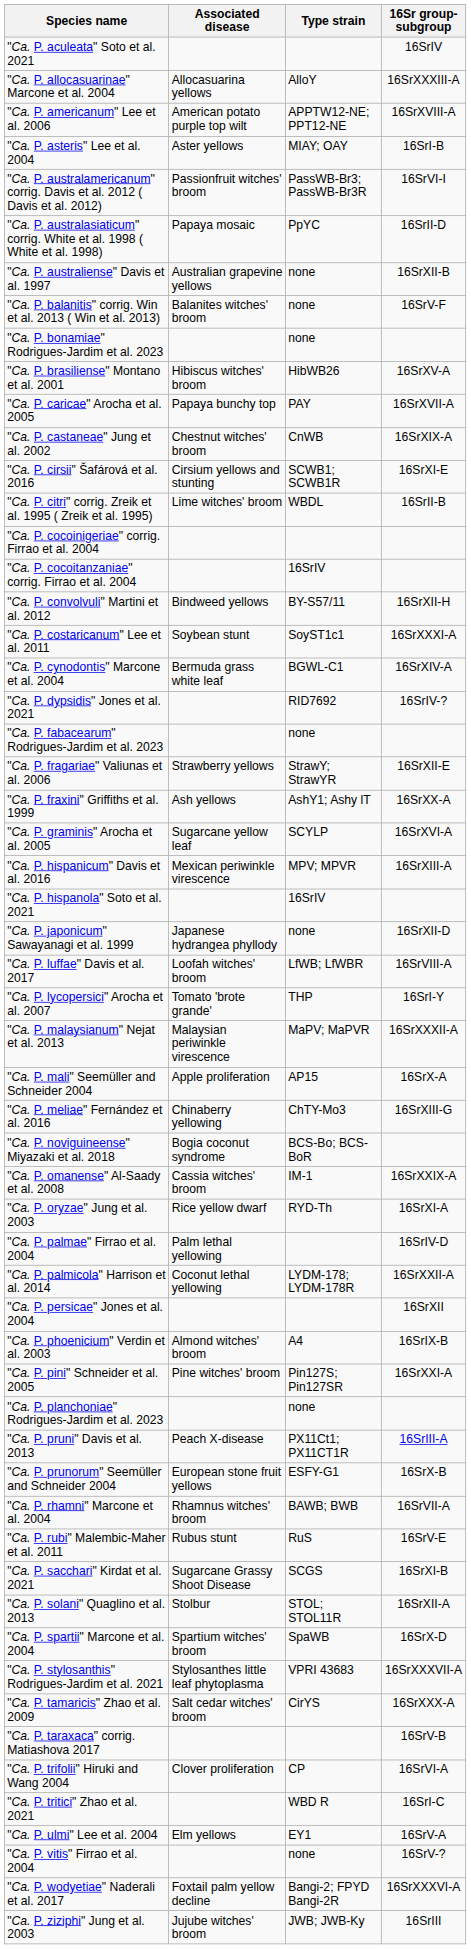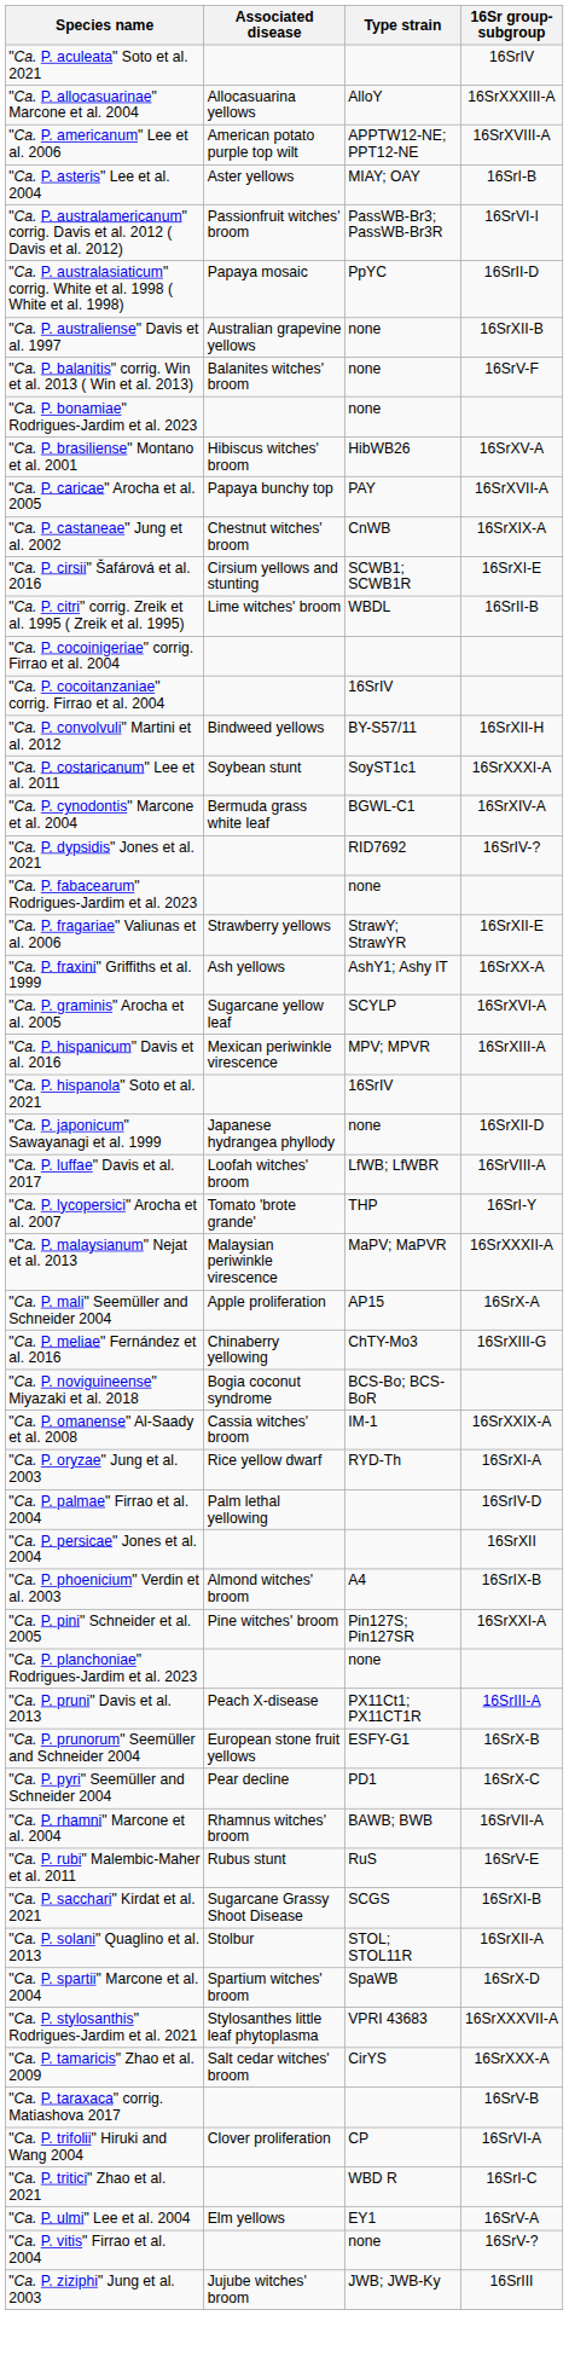 <table class="wikitable sortable">
 <tr>
 <th scope="col" style="width: 21em;">Species name</th>
 <th scope="col" style="width: 15em;">Associated disease</th>
 <th scope="col" style="width: 12em;">Type strain</th>
 <th scope="col" style="width: 8em; text-align: center;">16Sr group-subgroup</th>
 </tr>
 <tr style="vertical-align: top;">
 <td>"<em>Ca.</em> <a href='#'>P. aculeata</a>" Soto et al. 2021</td>
 <td></td>
 <td></td>
 <td style="text-align: center;">16SrIV</td>
 </tr>
 <tr style="vertical-align: top;">
 <td>"<em>Ca.</em> <a href='#'>P. allocasuarinae</a>" Marcone et al. 2004</td>
 <td>Allocasuarina yellows</td>
 <td>AlloY</td>
 <td style="text-align: center;">16SrXXXIII-A</td>
 </tr>
 <tr style="vertical-align: top;">
 <td>"<em>Ca.</em> <a href='#'>P. americanum</a>" Lee et al. 2006</td>
 <td>American potato purple top wilt</td>
 <td>APPTW12-NE; PPT12-NE</td>
 <td style="text-align: center;">16SrXVIII-A</td>
 </tr>
 <tr style="vertical-align: top;">
 <td>"<em>Ca.</em> <a href='#'>P. asteris</a>" Lee et al. 2004</td>
 <td>Aster yellows</td>
 <td>MIAY; OAY</td>
 <td style="text-align: center;">16SrI-B</td>
 </tr>
 <tr style="vertical-align: top;">
 <td>"<em>Ca.</em> <a href='#'>P. australamericanum</a>" corrig. Davis et al. 2012 ( Davis et al. 2012)</td>
 <td>Passionfruit witches' broom</td>
 <td>PassWB-Br3; PassWB-Br3R</td>
 <td style="text-align: center;">16SrVI-I</td>
 </tr>
 <tr style="vertical-align: top;">
 <td>"<em>Ca.</em> <a href='#'>P. australasiaticum</a>" corrig. White et al. 1998 ( White et al. 1998)</td>
 <td>Papaya mosaic</td>
 <td>PpYC</td>
 <td style="text-align: center;">16SrII-D</td>
 </tr>
 <tr style="vertical-align: top;">
 <td>"<em>Ca.</em> <a href='#'>P. australiense</a>" Davis et al. 1997</td>
 <td>Australian grapevine yellows</td>
 <td>none</td>
 <td style="text-align: center;">16SrXII-B</td>
 </tr>
 <tr style="vertical-align: top;">
 <td>"<em>Ca.</em> <a href='#'>P. balanitis</a>" corrig. Win et al. 2013 ( Win et al. 2013)</td>
 <td>Balanites witches' broom</td>
 <td>none</td>
 <td style="text-align: center;">16SrV-F</td>
 </tr>
 <tr style="vertical-align: top;">
 <td>"<em>Ca.</em> <a href='#'>P. bonamiae</a>" Rodrigues-Jardim et al. 2023</td>
 <td></td>
 <td>none</td>
 <td style="text-align: center;"></td>
 </tr>
 <tr style="vertical-align: top;">
 <td>"<em>Ca.</em> <a href='#'>P. brasiliense</a>" Montano et al. 2001</td>
 <td>Hibiscus witches' broom</td>
 <td>HibWB26</td>
 <td style="text-align: center;">16SrXV-A</td>
 </tr>
 <tr style="vertical-align: top;">
 <td>"<em>Ca.</em> <a href='#'>P. caricae</a>" Arocha et al. 2005</td>
 <td>Papaya bunchy top</td>
 <td>PAY</td>
 <td style="text-align: center;">16SrXVII-A</td>
 </tr>
 <tr style="vertical-align: top;">
 <td>"<em>Ca.</em> <a href='#'>P. castaneae</a>" Jung et al. 2002</td>
 <td>Chestnut witches' broom</td>
 <td>CnWB</td>
 <td style="text-align: center;">16SrXIX-A</td>
 </tr>
 <tr style="vertical-align: top;">
 <td>"<em>Ca.</em> <a href='#'>P. cirsii</a>" Šafárová et al. 2016</td>
 <td>Cirsium yellows and stunting</td>
 <td>SCWB1; SCWB1R</td>
 <td style="text-align: center;">16SrXI-E</td>
 </tr>
 <tr style="vertical-align: top;">
 <td>"<em>Ca.</em> <a href='#'>P. citri</a>" corrig. Zreik et al. 1995 ( Zreik et al. 1995)</td>
 <td>Lime witches' broom</td>
 <td>WBDL</td>
 <td style="text-align: center;">16SrII-B</td>
 </tr>
 <tr style="vertical-align: top;">
 <td>"<em>Ca.</em> <a href='#'>P. cocoinigeriae</a>" corrig. Firrao et al. 2004</td>
 <td></td>
 <td></td>
 <td style="text-align: center;"></td>
 </tr>
 <tr style="vertical-align: top;">
 <td>"<em>Ca.</em> <a href='#'>P. cocoitanzaniae</a>" corrig. Firrao et al. 2004</td>
 <td></td>
 <td>16SrIV</td>
 <td style="text-align: center;"></td>
 </tr>
 <tr style="vertical-align: top;">
 <td>"<em>Ca.</em> <a href='#'>P. convolvuli</a>" Martini et al. 2012</td>
 <td>Bindweed yellows</td>
 <td>BY-S57/11</td>
 <td style="text-align: center;">16SrXII-H</td>
 </tr>
 <tr style="vertical-align: top;">
 <td>"<em>Ca.</em> <a href='#'>P. costaricanum</a>" Lee et al. 2011</td>
 <td>Soybean stunt</td>
 <td>SoyST1c1</td>
 <td style="text-align: center;">16SrXXXI-A</td>
 </tr>
 <tr style="vertical-align: top;">
 <td>"<em>Ca.</em> <a href='#'>P. cynodontis</a>" Marcone et al. 2004</td>
 <td>Bermuda grass white leaf</td>
 <td>BGWL-C1</td>
 <td style="text-align: center;">16SrXIV-A</td>
 </tr>
 <tr style="vertical-align: top;">
 <td>"<em>Ca.</em> <a href='#'>P. dypsidis</a>" Jones et al. 2021</td>
 <td></td>
 <td>RID7692</td>
 <td style="text-align: center;">16SrIV-?</td>
 </tr>
 <tr style="vertical-align: top;">
 <td>"<em>Ca.</em> <a href='#'>P. fabacearum</a>" Rodrigues-Jardim et al. 2023</td>
 <td></td>
 <td>none</td>
 <td style="text-align: center;"></td>
 </tr>
 <tr style="vertical-align: top;">
 <td>"<em>Ca.</em> <a href='#'>P. fragariae</a>" Valiunas et al. 2006</td>
 <td>Strawberry yellows</td>
 <td>StrawY; StrawYR</td>
 <td style="text-align: center;">16SrXII-E</td>
 </tr>
 <tr style="vertical-align: top;">
 <td>"<em>Ca.</em> <a href='#'>P. fraxini</a>" Griffiths et al. 1999</td>
 <td>Ash yellows</td>
 <td>AshY1; Ashy lT</td>
 <td style="text-align: center;">16SrXX-A</td>
 </tr>
 <tr style="vertical-align: top;">
 <td>"<em>Ca.</em> <a href='#'>P. graminis</a>" Arocha et al. 2005</td>
 <td>Sugarcane yellow leaf</td>
 <td>SCYLP</td>
 <td style="text-align: center;">16SrXVI-A</td>
 </tr>
 <tr style="vertical-align: top;">
 <td>"<em>Ca.</em> <a href='#'>P. hispanicum</a>" Davis et al. 2016</td>
 <td>Mexican periwinkle virescence</td>
 <td>MPV; MPVR</td>
 <td style="text-align: center;">16SrXIII-A</td>
 </tr>
 <tr style="vertical-align: top;">
 <td>"<em>Ca.</em> <a href='#'>P. hispanola</a>" Soto et al. 2021</td>
 <td></td>
 <td>16SrIV</td>
 <td style="text-align: center;"></td>
 </tr>
 <tr style="vertical-align: top;">
 <td>"<em>Ca.</em> <a href='#'>P. japonicum</a>" Sawayanagi et al. 1999</td>
 <td>Japanese hydrangea phyllody</td>
 <td>none</td>
 <td style="text-align: center;">16SrXII-D</td>
 </tr>
 <tr style="vertical-align: top;">
 <td>"<em>Ca.</em> <a href='#'>P. luffae</a>" Davis et al. 2017</td>
 <td>Loofah witches' broom</td>
 <td>LfWB; LfWBR</td>
 <td style="text-align: center;">16SrVIII-A</td>
 </tr>
 <tr style="vertical-align: top;">
 <td>"<em>Ca.</em> <a href='#'>P. lycopersici</a>" Arocha et al. 2007</td>
 <td>Tomato 'brote grande'</td>
 <td>THP</td>
 <td style="text-align: center;">16SrI-Y</td>
 </tr>
 <tr style="vertical-align: top;">
 <td>"<em>Ca.</em> <a href='#'>P. malaysianum</a>" Nejat et al. 2013</td>
 <td>Malaysian periwinkle virescence</td>
 <td>MaPV; MaPVR</td>
 <td style="text-align: center;">16SrXXXII-A</td>
 </tr>
 <tr style="vertical-align: top;">
 <td>"<em>Ca.</em> <a href='#'>P. mali</a>" Seemüller and Schneider 2004</td>
 <td>Apple proliferation</td>
 <td>AP15</td>
 <td style="text-align: center;">16SrX-A</td>
 </tr>
 <tr style="vertical-align: top;">
 <td>"<em>Ca.</em> <a href='#'>P. meliae</a>" Fernández et al. 2016</td>
 <td>Chinaberry yellowing</td>
 <td>ChTY-Mo3</td>
 <td style="text-align: center;">16SrXIII-G</td>
 </tr>
 <tr style="vertical-align: top;">
 <td>"<em>Ca.</em> <a href='#'>P. noviguineense</a>" Miyazaki et al. 2018</td>
 <td>Bogia coconut syndrome</td>
 <td>BCS-Bo; BCS-BoR</td>
 <td style="text-align: center;"></td>
 </tr>
 <tr style="vertical-align: top;">
 <td>"<em>Ca.</em> <a href='#'>P. omanense</a>" Al-Saady et al. 2008</td>
 <td>Cassia witches' broom</td>
 <td>IM-1</td>
 <td style="text-align: center;">16SrXXIX-A</td>
 </tr>
 <tr style="vertical-align: top;">
 <td>"<em>Ca.</em> <a href='#'>P. oryzae</a>" Jung et al. 2003</td>
 <td>Rice yellow dwarf</td>
 <td>RYD-Th</td>
 <td style="text-align: center;">16SrXI-A</td>
 </tr>
 <tr style="vertical-align: top;">
 <td>"<em>Ca.</em> <a href='#'>P. palmae</a>" Firrao et al. 2004</td>
 <td>Palm lethal yellowing</td>
 <td></td>
 <td style="text-align: center;">16SrIV-D</td>
 </tr>
 <tr style="vertical-align: top;">
-<td>"<em>Ca.</em> <a href='#'>P. palmicola</a>" Harrison et al. 2014</td>
-<td>Coconut lethal yellowing</td>
-<td>LYDM-178; LYDM-178R</td>
-<td style="text-align: center;">16SrXXII-A</td>
-</tr>
-<tr style="vertical-align: top;">
 <td>"<em>Ca.</em> <a href='#'>P. persicae</a>" Jones et al. 2004</td>
 <td></td>
 <td></td>
 <td style="text-align: center;">16SrXII</td>
 </tr>
 <tr style="vertical-align: top;">
 <td>"<em>Ca.</em> <a href='#'>P. phoenicium</a>" Verdin et al. 2003</td>
 <td>Almond witches' broom</td>
 <td>A4</td>
 <td style="text-align: center;">16SrIX-B</td>
 </tr>
 <tr style="vertical-align: top;">
 <td>"<em>Ca.</em> <a href='#'>P. pini</a>" Schneider et al. 2005</td>
 <td>Pine witches' broom</td>
 <td>Pin127S; Pin127SR</td>
 <td style="text-align: center;">16SrXXI-A</td>
 </tr>
 <tr style="vertical-align: top;">
 <td>"<em>Ca.</em> <a href='#'>P. planchoniae</a>" Rodrigues-Jardim et al. 2023</td>
 <td></td>
 <td>none</td>
 <td style="text-align: center;"></td>
 </tr>
 <tr style="vertical-align: top;">
 <td>"<em>Ca.</em> <a href='#'>P. pruni</a>" Davis et al. 2013</td>
 <td>Peach X-disease</td>
 <td>PX11Ct1; PX11CT1R</td>
 <td style="text-align: center;"><a href='#'>16SrIII-A</a></td>
 </tr>
 <tr style="vertical-align: top;">
 <td>"<em>Ca.</em> <a href='#'>P. prunorum</a>" Seemüller and Schneider 2004</td>
 <td>European stone fruit yellows</td>
 <td>ESFY-G1</td>
 <td style="text-align: center;">16SrX-B</td>
+</tr>
+<tr style="vertical-align: top;">
+<td>"<em>Ca.</em> <a href='#'>P. pyri</a>" Seemüller and Schneider 2004</td>
+<td>Pear decline</td>
+<td>PD1</td>
+<td style="text-align: center;">16SrX-C</td>
 </tr>
 <tr style="vertical-align: top;">
 <td>"<em>Ca.</em> <a href='#'>P. rhamni</a>" Marcone et al. 2004</td>
 <td>Rhamnus witches' broom</td>
 <td>BAWB; BWB</td>
 <td style="text-align: center;">16SrVII-A</td>
 </tr>
 <tr style="vertical-align: top;">
 <td>"<em>Ca.</em> <a href='#'>P. rubi</a>" Malembic-Maher et al. 2011</td>
 <td>Rubus stunt</td>
 <td>RuS</td>
 <td style="text-align: center;">16SrV-E</td>
 </tr>
 <tr style="vertical-align: top;">
 <td>"<em>Ca.</em> <a href='#'>P. sacchari</a>" Kirdat et al. 2021</td>
 <td>Sugarcane Grassy Shoot Disease</td>
 <td>SCGS</td>
 <td style="text-align: center;">16SrXI-B</td>
 </tr>
 <tr style="vertical-align: top;">
 <td>"<em>Ca.</em> <a href='#'>P. solani</a>" Quaglino et al. 2013</td>
 <td>Stolbur</td>
 <td>STOL; STOL11R</td>
 <td style="text-align: center;">16SrXII-A</td>
 </tr>
 <tr style="vertical-align: top;">
 <td>"<em>Ca.</em> <a href='#'>P. spartii</a>" Marcone et al. 2004</td>
 <td>Spartium witches' broom</td>
 <td>SpaWB</td>
 <td style="text-align: center;">16SrX-D</td>
 </tr>
 <tr style="vertical-align: top;">
 <td>"<em>Ca.</em> <a href='#'>P. stylosanthis</a>" Rodrigues-Jardim et al. 2021</td>
 <td>Stylosanthes little leaf phytoplasma</td>
 <td>VPRI 43683</td>
 <td style="text-align: center;">16SrXXXVII-A</td>
 </tr>
 <tr style="vertical-align: top;">
 <td>"<em>Ca.</em> <a href='#'>P. tamaricis</a>" Zhao et al. 2009</td>
 <td>Salt cedar witches' broom</td>
 <td>CirYS</td>
 <td style="text-align: center;">16SrXXX-A</td>
 </tr>
 <tr style="vertical-align: top;">
 <td>"<em>Ca.</em> <a href='#'>P. taraxaca</a>" corrig. Matiashova 2017</td>
 <td></td>
 <td></td>
 <td style="text-align: center;">16SrV-B</td>
 </tr>
 <tr style="vertical-align: top;">
 <td>"<em>Ca.</em> <a href='#'>P. trifolii</a>" Hiruki and Wang 2004</td>
 <td>Clover proliferation</td>
 <td>CP</td>
 <td style="text-align: center;">16SrVI-A</td>
 </tr>
 <tr style="vertical-align: top;">
 <td>"<em>Ca.</em> <a href='#'>P. tritici</a>" Zhao et al. 2021</td>
 <td></td>
 <td>WBD R</td>
 <td style="text-align: center;">16SrI-C</td>
 </tr>
 <tr style="vertical-align: top;">
 <td>"<em>Ca.</em> <a href='#'>P. ulmi</a>" Lee et al. 2004</td>
 <td>Elm yellows</td>
 <td>EY1</td>
 <td style="text-align: center;">16SrV-A</td>
 </tr>
 <tr style="vertical-align: top;">
 <td>"<em>Ca.</em> <a href='#'>P. vitis</a>" Firrao et al. 2004</td>
 <td></td>
 <td>none</td>
 <td style="text-align: center;">16SrV-?</td>
 </tr>
 <tr style="vertical-align: top;">
-<td>"<em>Ca.</em> <a href='#'>P. wodyetiae</a>" Naderali et al. 2017</td>
-<td>Foxtail palm yellow decline</td>
-<td>Bangi-2; FPYD Bangi-2R</td>
-<td style="text-align: center;">16SrXXXVI-A</td>
-</tr>
-<tr style="vertical-align: top;">
 <td>"<em>Ca.</em> <a href='#'>P. ziziphi</a>" Jung et al. 2003</td>
 <td>Jujube witches' broom</td>
 <td>JWB; JWB-Ky</td>
 <td style="text-align: center;">16SrIII</td>
 </tr>
 </table>
